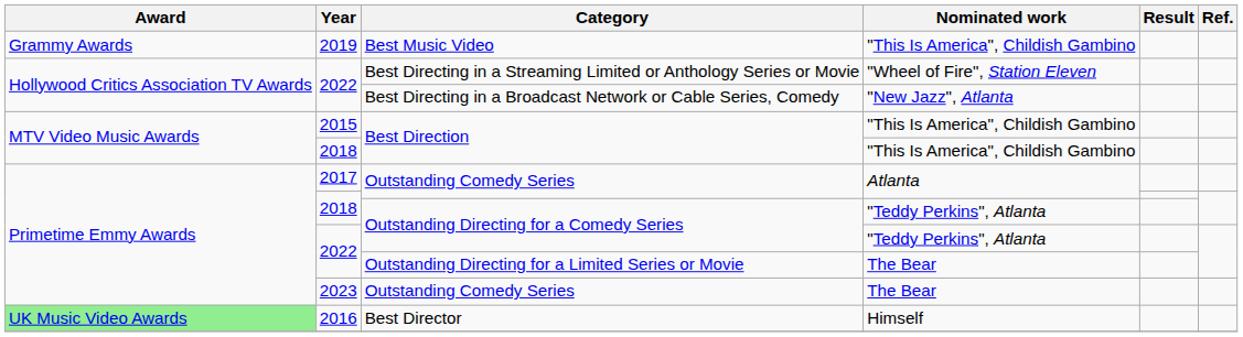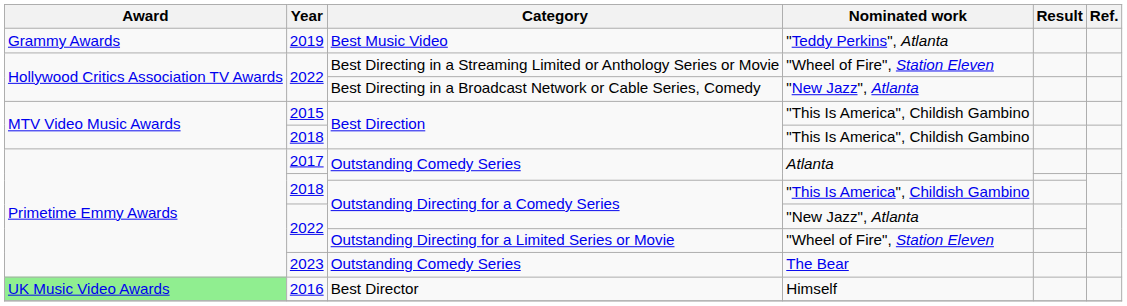 <table class="wikitable">
 <tr>
 <th>Award</th>
 <th>Year</th>
 <th>Category</th>
 <th>Nominated work</th>
 <th>Result</th>
 <th>Ref.</th>
 </tr>
 <tr>
 <td><a href='#'>Grammy Awards</a></td>
 <td><a href='#'>2019</a></td>
 <td><a href='#'>Best Music Video</a></td>
-<td>"<a href='#'>This Is America</a>", <a href='#'>Childish Gambino</a></td>
+<td>"<a href='#'>Teddy Perkins</a>", <em>Atlanta</em></td>
 <td></td>
 <td></td>
 </tr>
 <tr>
 <td rowspan=2><a href='#'>Hollywood Critics Association TV Awards</a></td>
 <td rowspan=2><a href='#'>2022</a></td>
 <td>Best Directing in a Streaming Limited or Anthology Series or Movie</td>
 <td>"Wheel of Fire", <em><a href='#'>Station Eleven</a></em></td>
 <td></td>
 <td></td>
 </tr>
 <tr>
 <td>Best Directing in a Broadcast Network or Cable Series, Comedy</td>
 <td>"<a href='#'>New Jazz</a>", <em><a href='#'>Atlanta</a></em></td>
 <td></td>
 <td style="text-align:center;"></td>
 </tr>
 <tr>
 <td rowspan="2"><a href='#'>MTV Video Music Awards</a></td>
 <td><a href='#'>2015</a></td>
 <td rowspan="2"><a href='#'>Best Direction</a></td>
 <td>"This Is America", Childish Gambino</td>
 <td></td>
 <td></td>
 </tr>
 <tr>
 <td><a href='#'>2018</a></td>
 <td>"This Is America", Childish Gambino</td>
 <td></td>
 <td></td>
 </tr>
 <tr>
 <td rowspan=6><a href='#'>Primetime Emmy Awards</a></td>
 <td><a href='#'>2017</a></td>
 <td rowspan=2><a href='#'>Outstanding Comedy Series</a></td>
 <td rowspan=2><em>Atlanta</em></td>
 <td></td>
 <td style="text-align:center;"></td>
 </tr>
 <tr>
 <td rowspan=2><a href='#'>2018</a></td>
 <td></td>
 <td style="text-align:center;" rowspan=2></td>
 </tr>
 <tr>
 <td rowspan=2><a href='#'>Outstanding Directing for a Comedy Series</a></td>
-<td>"<a href='#'>Teddy Perkins</a>", <em>Atlanta</em></td>
+<td>"<a href='#'>This Is America</a>", <a href='#'>Childish Gambino</a></td>
 <td></td>
 </tr>
 <tr>
 <td rowspan=2><a href='#'>2022</a></td>
-<td>"<a href='#'>Teddy Perkins</a>", <em>Atlanta</em></td>
+<td>"New Jazz", <em>Atlanta</em></td>
 <td></td>
 <td style="text-align:center;" rowspan=2></td>
 </tr>
 <tr>
 <td><a href='#'>Outstanding Directing for a Limited Series or Movie</a></td>
-<td><a href='#'>The Bear</a></td>
+<td>"Wheel of Fire", <em><a href='#'>Station Eleven</a></em></td>
 <td></td>
 </tr>
 <tr>
 <td><a href='#'>2023</a></td>
 <td><a href='#'>Outstanding Comedy Series</a></td>
 <td><a href='#'>The Bear</a></td>
 <td></td>
 <td style="text-align:center;"></td>
 </tr>
 <tr>
 <td style="background: lightgreen;"><a href='#'>UK Music Video Awards</a></td>
 <td><a href='#'>2016</a></td>
 <td>Best Director</td>
 <td>Himself</td>
 <td></td>
 <td></td>
 </tr>
 <tr>
 </tr>
 </table>
